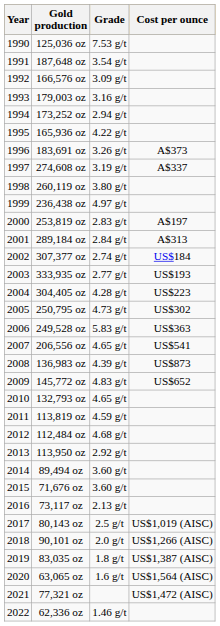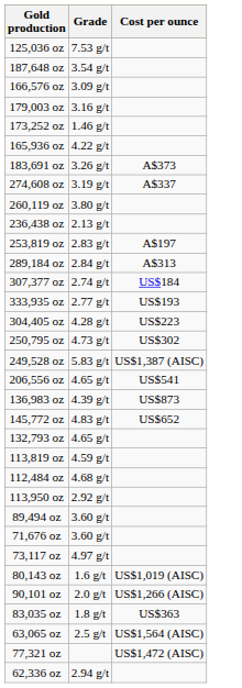 <table class="wikitable">
 <tr align="center" bgcolor="#DAA520">
-<th>Year</th>
 <th>Gold<br>production</th>
 <th>Grade</th>
 <th>Cost per ounce</th>
 </tr>
 <tr align="center">
-<td>1990</td>
 <td>125,036 oz</td>
 <td>7.53 g/t</td>
 <td></td>
 </tr>
 <tr align="center">
-<td>1991</td>
 <td>187,648 oz</td>
 <td>3.54 g/t</td>
 <td></td>
 </tr>
 <tr align="center">
-<td>1992</td>
 <td>166,576 oz</td>
 <td>3.09 g/t</td>
 <td></td>
 </tr>
 <tr align="center">
-<td>1993</td>
 <td>179,003 oz</td>
 <td>3.16 g/t</td>
 <td></td>
 </tr>
 <tr align="center">
-<td>1994</td>
 <td>173,252 oz</td>
-<td>2.94 g/t</td>
+<td>1.46 g/t</td>
 <td></td>
 </tr>
 <tr align="center">
-<td>1995</td>
 <td>165,936 oz</td>
 <td>4.22 g/t</td>
 <td></td>
 </tr>
 <tr align="center">
-<td>1996</td>
 <td>183,691 oz</td>
 <td>3.26 g/t</td>
 <td>A$373</td>
 </tr>
 <tr align="center">
-<td>1997</td>
 <td>274,608 oz</td>
 <td>3.19 g/t</td>
 <td>A$337</td>
 </tr>
 <tr align="center">
-<td>1998</td>
 <td>260,119 oz</td>
 <td>3.80 g/t</td>
 <td></td>
 </tr>
 <tr align="center">
-<td>1999</td>
 <td>236,438 oz</td>
-<td>4.97 g/t</td>
+<td>2.13 g/t</td>
 <td></td>
 </tr>
 <tr align="center">
-<td>2000</td>
 <td>253,819 oz</td>
 <td>2.83 g/t</td>
 <td>A$197</td>
 </tr>
 <tr align="center">
-<td>2001</td>
 <td>289,184 oz</td>
 <td>2.84 g/t</td>
 <td>A$313</td>
 </tr>
 <tr align="center">
-<td>2002</td>
 <td>307,377 oz</td>
 <td>2.74 g/t</td>
 <td><a href='#'>US$</a>184</td>
 </tr>
 <tr align="center">
-<td>2003</td>
 <td>333,935 oz</td>
 <td>2.77 g/t</td>
 <td>US$193</td>
 </tr>
 <tr align="center">
-<td>2004</td>
 <td>304,405 oz</td>
 <td>4.28 g/t</td>
 <td>US$223</td>
 </tr>
 <tr align="center">
-<td>2005</td>
 <td>250,795 oz</td>
 <td>4.73 g/t</td>
 <td>US$302</td>
 </tr>
 <tr align="center">
-<td>2006</td>
 <td>249,528 oz</td>
 <td>5.83 g/t</td>
-<td>US$363</td>
+<td>US$1,387 (AISC)</td>
 </tr>
 <tr align="center">
-<td>2007</td>
 <td>206,556 oz</td>
 <td>4.65 g/t</td>
 <td>US$541</td>
 </tr>
 <tr align="center">
-<td>2008</td>
 <td>136,983 oz</td>
 <td>4.39 g/t</td>
 <td>US$873</td>
 </tr>
 <tr align="center">
-<td>2009</td>
 <td>145,772 oz</td>
 <td>4.83 g/t</td>
 <td>US$652</td>
 </tr>
 <tr align="center">
-<td>2010</td>
 <td>132,793 oz</td>
 <td>4.65 g/t</td>
 <td></td>
 </tr>
 <tr align="center">
-<td>2011</td>
 <td>113,819 oz</td>
 <td>4.59 g/t</td>
 <td></td>
 </tr>
 <tr align="center">
-<td>2012</td>
 <td>112,484 oz</td>
 <td>4.68 g/t</td>
 <td></td>
 </tr>
 <tr align="center">
-<td>2013</td>
 <td>113,950 oz</td>
 <td>2.92 g/t</td>
 <td></td>
 </tr>
 <tr align="center">
-<td>2014</td>
 <td>89,494 oz</td>
 <td>3.60 g/t</td>
 <td></td>
 </tr>
 <tr align="center">
-<td>2015</td>
 <td>71,676 oz</td>
 <td>3.60 g/t</td>
 <td></td>
 </tr>
 <tr align="center">
-<td>2016</td>
 <td>73,117 oz</td>
-<td>2.13 g/t</td>
+<td>4.97 g/t</td>
 <td></td>
 </tr>
 <tr align="center">
-<td>2017</td>
 <td>80,143 oz</td>
-<td>2.5 g/t</td>
+<td>1.6 g/t</td>
 <td>US$1,019 (AISC)</td>
 </tr>
 <tr align="center">
-<td>2018</td>
 <td>90,101 oz</td>
 <td>2.0 g/t</td>
 <td>US$1,266 (AISC)</td>
 </tr>
 <tr align="center">
-<td>2019</td>
 <td>83,035 oz</td>
 <td>1.8 g/t</td>
-<td>US$1,387 (AISC)</td>
+<td>US$363</td>
 </tr>
 <tr align="center">
-<td>2020</td>
 <td>63,065 oz</td>
-<td>1.6 g/t</td>
+<td>2.5 g/t</td>
 <td>US$1,564 (AISC)</td>
 </tr>
 <tr align="center">
-<td>2021</td>
 <td>77,321 oz</td>
 <td></td>
 <td>US$1,472 (AISC)</td>
 </tr>
 <tr align="center">
-<td>2022</td>
 <td>62,336 oz</td>
-<td>1.46 g/t</td>
+<td>2.94 g/t</td>
 <td></td>
 </tr>
 </table>
